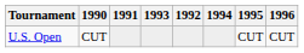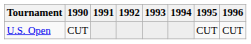 <table class="wikitable" style="font-size:95%;text-align:center;">
 <tr>
 <th>Tournament</th>
 <th>1990</th>
 <th>1991</th>
+<th>1992</th>
 <th>1993</th>
-<th>1992</th>
 <th>1994</th>
 <th>1995</th>
 <th>1996</th>
 </tr>
 <tr>
 <td align=left><a href='#'>U.S. Open</a></td>
 <td>CUT</td>
 <td style="background:#eeeeee;"></td>
 <td style="background:#eeeeee;"></td>
 <td style="background:#eeeeee;"></td>
 <td style="background:#eeeeee;"></td>
 <td>CUT</td>
 <td>CUT</td>
 </tr>
 </table>
